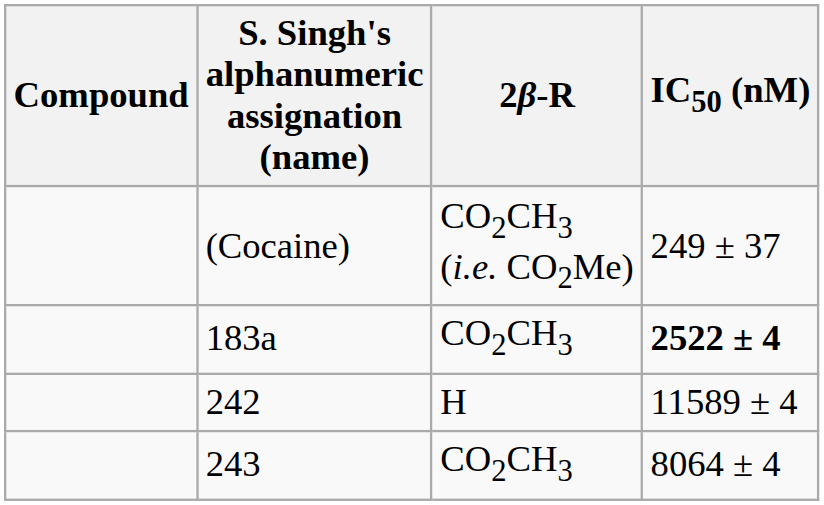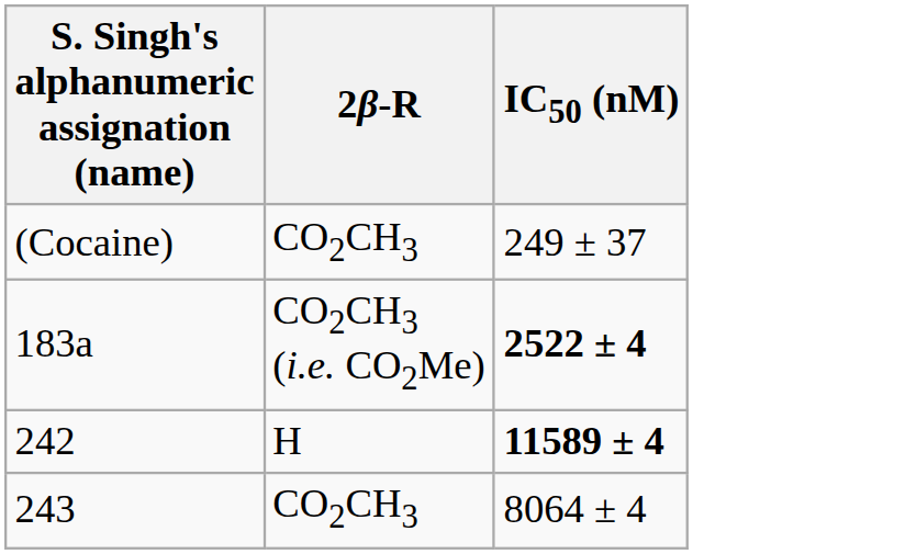 <table class="wikitable sortable">
 <tr>
-<th>Compound</th>
 <th>S. Singh's<br>alphanumeric<br>assignation<br>(name)</th>
 <th>2<em>β</em>-R</th>
 <th>IC<sub>50</sub> (nM)</th>
 </tr>
 <tr>
-<td></td>
 <td>(Cocaine)</td>
-<td>CO<sub>2</sub>CH<sub>3</sub><br>(<em>i.e.</em> CO<sub>2</sub>Me)</td>
+<td>CO<sub>2</sub>CH<sub>3</sub></td>
 <td>249 ± 37</td>
 </tr>
 <tr>
-<td></td>
 <td>183a</td>
-<td>CO<sub>2</sub>CH<sub>3</sub></td>
+<td>CO<sub>2</sub>CH<sub>3</sub><br>(<em>i.e.</em> CO<sub>2</sub>Me)</td>
 <td><strong>2522 ± 4</strong></td>
 </tr>
 <tr>
-<td></td>
 <td>242</td>
 <td>H</td>
-<td>11589 ± 4</td>
+<td><strong>11589 ± 4</strong></td>
 </tr>
 <tr>
-<td></td>
 <td>243</td>
 <td>CO<sub>2</sub>CH<sub>3</sub></td>
 <td>8064 ± 4</td>
 </tr>
 </table>
